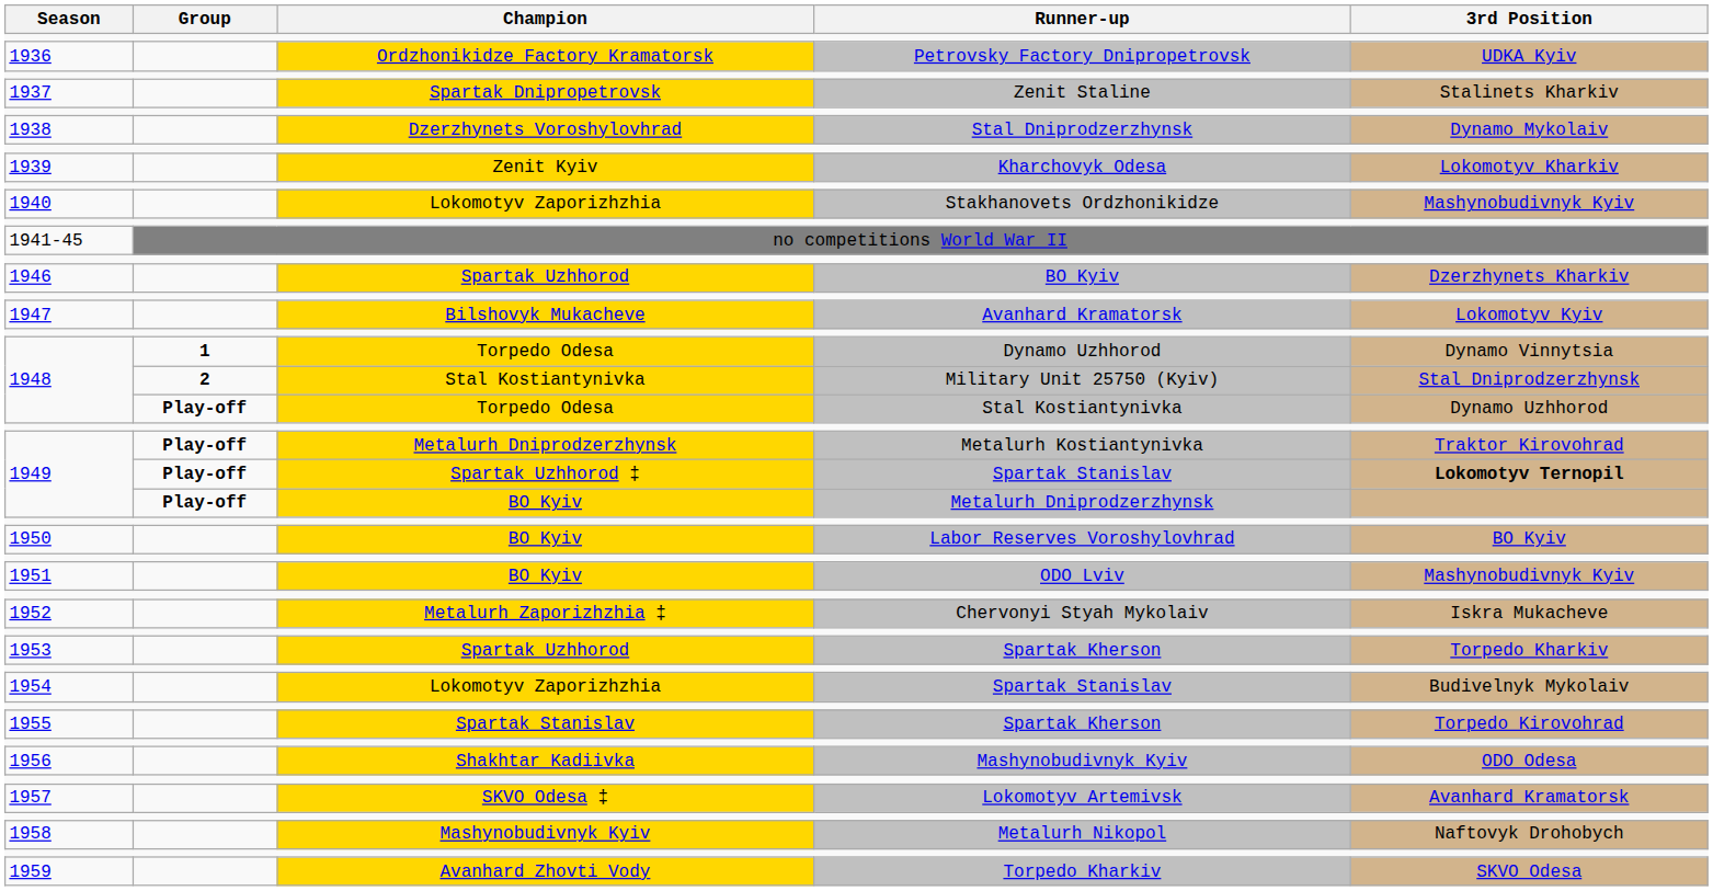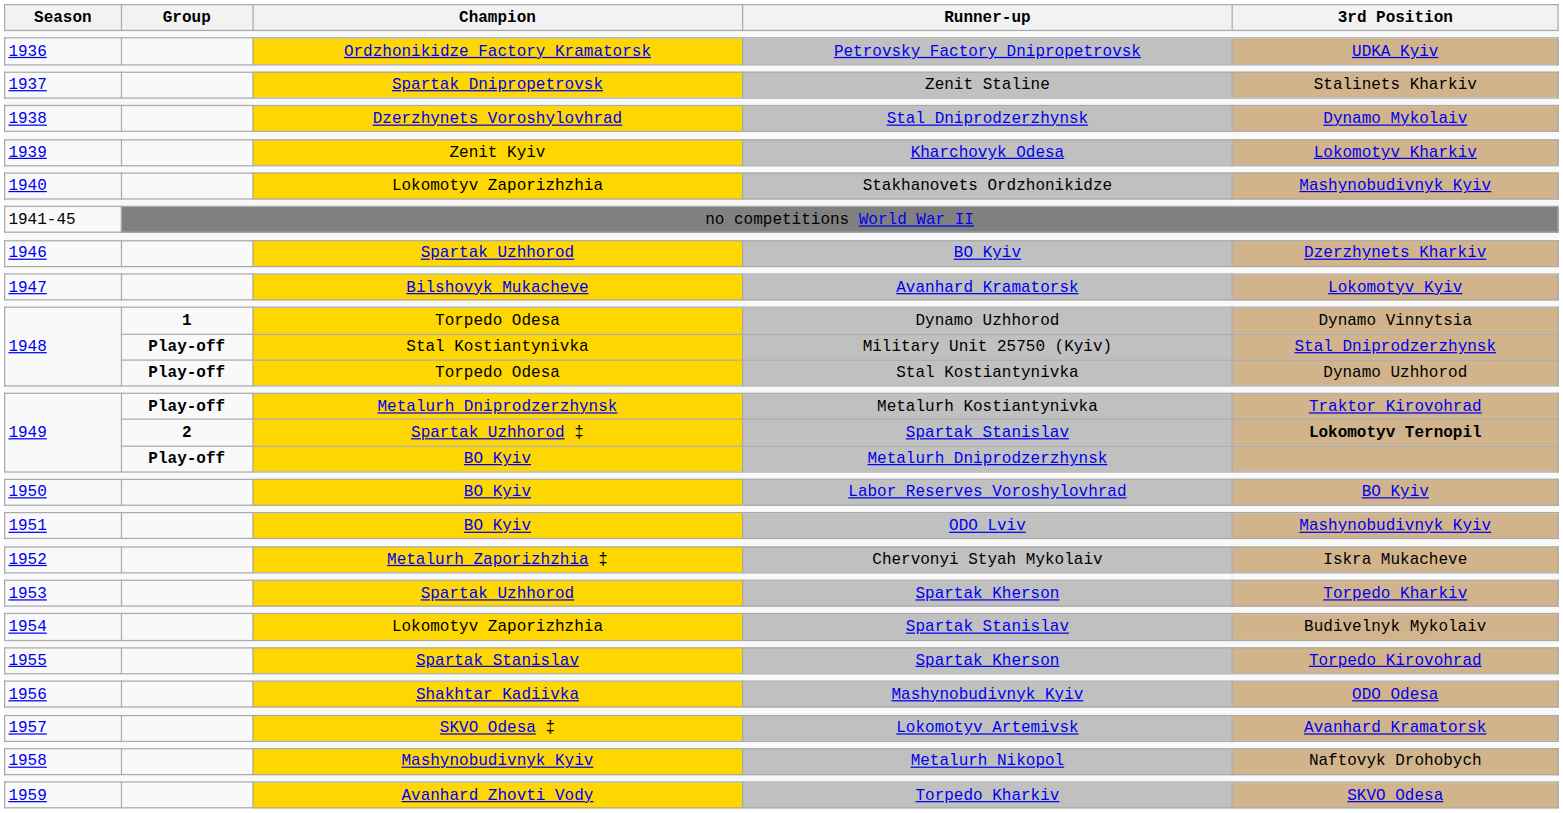 <table class="wikitable" width=100% align=center style="border:2px black;">
 <tr>
 <th>Season</th>
 <th>Group</th>
 <th>Champion</th>
 <th>Runner-up</th>
 <th>3rd Position</th>
 </tr>
 <tr>
 <td colspan=5 style="border:1px black;"></td>
 </tr>
 <tr>
 <td><a href='#'>1936</a></td>
 <td align=center></td>
 <td align=center bgcolor=gold><a href='#'>Ordzhonikidze Factory Kramatorsk</a></td>
 <td align=center bgcolor=silver><a href='#'>Petrovsky Factory Dnipropetrovsk</a></td>
 <td align=center bgcolor=tan><a href='#'>UDKA Kyiv</a></td>
 </tr>
 <tr>
 <td colspan=5 style="border:1px black;"></td>
 </tr>
 <tr>
 <td><a href='#'>1937</a></td>
 <td align=center></td>
 <td align=center bgcolor=gold><a href='#'>Spartak Dnipropetrovsk</a></td>
 <td align=center bgcolor=silver>Zenit Staline</td>
 <td align=center bgcolor=tan>Stalinets Kharkiv</td>
 </tr>
 <tr>
 <td colspan=5 style="border:1px black;"></td>
 </tr>
 <tr>
 <td><a href='#'>1938</a></td>
 <td align=center></td>
 <td align=center bgcolor=gold><a href='#'>Dzerzhynets Voroshylovhrad</a></td>
 <td align=center bgcolor=silver><a href='#'>Stal Dniprodzerzhynsk</a></td>
 <td align=center bgcolor=tan><a href='#'>Dynamo Mykolaiv</a></td>
 </tr>
 <tr>
 <td colspan=5 style="border:1px black;"></td>
 </tr>
 <tr>
 <td><a href='#'>1939</a></td>
 <td align=center></td>
 <td align=center bgcolor=gold>Zenit Kyiv</td>
 <td align=center bgcolor=silver><a href='#'>Kharchovyk Odesa</a></td>
 <td align=center bgcolor=tan><a href='#'>Lokomotyv Kharkiv</a></td>
 </tr>
 <tr>
 <td colspan=5 style="border:1px black;"></td>
 </tr>
 <tr>
 <td><a href='#'>1940</a></td>
 <td align=center></td>
 <td align=center bgcolor=gold>Lokomotyv Zaporizhzhia</td>
 <td align=center bgcolor=silver>Stakhanovets Ordzhonikidze</td>
 <td align=center bgcolor=tan><a href='#'>Mashynobudivnyk Kyiv</a></td>
 </tr>
 <tr>
 <td colspan=5 style="border:1px black;"></td>
 </tr>
 <tr>
 <td>1941-45</td>
 <td align=center bgcolor=grey colspan=4>no competitions <a href='#'>World War II</a></td>
 </tr>
 <tr>
 <td colspan=5 style="border:1px black;"></td>
 </tr>
 <tr>
 <td><a href='#'>1946</a></td>
 <td align=center></td>
 <td align=center bgcolor=gold><a href='#'>Spartak Uzhhorod</a></td>
 <td align=center bgcolor=silver><a href='#'>BO Kyiv</a></td>
 <td align=center bgcolor=tan><a href='#'>Dzerzhynets Kharkiv</a></td>
 </tr>
 <tr>
 <td colspan=5 style="border:1px black;"></td>
 </tr>
 <tr>
 <td><a href='#'>1947</a></td>
 <td align=center></td>
 <td align=center bgcolor=gold><a href='#'>Bilshovyk Mukacheve</a></td>
 <td align=center bgcolor=silver><a href='#'>Avanhard Kramatorsk</a></td>
 <td align=center bgcolor=tan><a href='#'>Lokomotyv Kyiv</a></td>
 </tr>
 <tr>
 <td colspan=5 style="border:1px black;"></td>
 </tr>
 <tr>
 <td rowspan=3><a href='#'>1948</a></td>
 <td align=center><strong>1</strong></td>
 <td align=center bgcolor=gold>Torpedo Odesa</td>
 <td align=center bgcolor=silver>Dynamo Uzhhorod</td>
 <td align=center bgcolor=tan>Dynamo Vinnytsia</td>
 </tr>
 <tr>
-<td align=center><strong>2</strong></td>
+<td align=center><strong>Play-off</strong></td>
 <td align=center bgcolor=gold>Stal Kostiantynivka</td>
 <td align=center bgcolor=silver>Military Unit 25750 (Kyiv)</td>
 <td align=center bgcolor=tan><a href='#'>Stal Dniprodzerzhynsk</a></td>
 </tr>
 <tr>
 <td align=center><strong>Play-off</strong></td>
 <td align=center bgcolor=gold>Torpedo Odesa</td>
 <td align=center bgcolor=silver>Stal Kostiantynivka</td>
 <td align=center bgcolor=tan>Dynamo Uzhhorod</td>
 </tr>
 <tr>
 <td colspan=5 style="border:1px black;"></td>
 </tr>
 <tr>
 <td rowspan=3><a href='#'>1949</a></td>
 <td align=center><strong>Play-off</strong></td>
 <td align=center bgcolor=gold><a href='#'>Metalurh Dniprodzerzhynsk</a></td>
 <td align=center bgcolor=silver>Metalurh Kostiantynivka</td>
 <td align=center bgcolor=tan><a href='#'>Traktor Kirovohrad</a></td>
 </tr>
 <tr>
-<td align=center><strong>Play-off</strong></td>
+<td align=center><strong>2</strong></td>
 <td align=center bgcolor=gold><a href='#'>Spartak Uzhhorod</a> ‡</td>
 <td align=center bgcolor=silver><a href='#'>Spartak Stanislav</a></td>
 <td align=center bgcolor=tan><strong>Lokomotyv Ternopil</strong></td>
 </tr>
 <tr>
 <td align=center><strong>Play-off</strong></td>
 <td align=center bgcolor=gold><a href='#'>BO Kyiv</a></td>
 <td align=center bgcolor=silver><a href='#'>Metalurh Dniprodzerzhynsk</a></td>
 <td align=center bgcolor=tan></td>
 </tr>
 <tr>
 <td colspan=5 style="border:1px black;"></td>
 </tr>
 <tr>
 <td><a href='#'>1950</a></td>
 <td align=center></td>
 <td align=center bgcolor=gold><a href='#'>BO Kyiv</a></td>
 <td align=center bgcolor=silver><a href='#'>Labor Reserves Voroshylovhrad</a></td>
 <td align=center bgcolor=tan><a href='#'>BO Kyiv</a></td>
 </tr>
 <tr>
 <td colspan=5 style="border:1px black;"></td>
 </tr>
 <tr>
 <td><a href='#'>1951</a></td>
 <td align=center></td>
 <td align=center bgcolor=gold><a href='#'>BO Kyiv</a></td>
 <td align=center bgcolor=silver><a href='#'>ODO Lviv</a></td>
 <td align=center bgcolor=tan><a href='#'>Mashynobudivnyk Kyiv</a></td>
 </tr>
 <tr>
 <td colspan=5 style="border:1px black;"></td>
 </tr>
 <tr>
 <td><a href='#'>1952</a></td>
 <td align=center></td>
 <td align=center bgcolor=gold><a href='#'>Metalurh Zaporizhzhia</a> ‡</td>
 <td align=center bgcolor=silver>Chervonyi Styah Mykolaiv</td>
 <td align=center bgcolor=tan>Iskra Mukacheve</td>
 </tr>
 <tr>
 <td colspan=5 style="border:1px black;"></td>
 </tr>
 <tr>
 <td><a href='#'>1953</a></td>
 <td align=center></td>
 <td align=center bgcolor=gold><a href='#'>Spartak Uzhhorod</a></td>
 <td align=center bgcolor=silver><a href='#'>Spartak Kherson</a></td>
 <td align=center bgcolor=tan><a href='#'>Torpedo Kharkiv</a></td>
 </tr>
 <tr>
 <td colspan=5 style="border:1px black;"></td>
 </tr>
 <tr>
 <td><a href='#'>1954</a></td>
 <td align=center></td>
 <td align=center bgcolor=gold>Lokomotyv Zaporizhzhia</td>
 <td align=center bgcolor=silver><a href='#'>Spartak Stanislav</a></td>
 <td align=center bgcolor=tan>Budivelnyk Mykolaiv</td>
 </tr>
 <tr>
 <td colspan=5 style="border:1px black;"></td>
 </tr>
 <tr>
 <td><a href='#'>1955</a></td>
 <td align=center></td>
 <td align=center bgcolor=gold><a href='#'>Spartak Stanislav</a></td>
 <td align=center bgcolor=silver><a href='#'>Spartak Kherson</a></td>
 <td align=center bgcolor=tan><a href='#'>Torpedo Kirovohrad</a></td>
 </tr>
 <tr>
 <td colspan=5 style="border:1px black;"></td>
 </tr>
 <tr>
 <td><a href='#'>1956</a></td>
 <td align=center></td>
 <td align=center bgcolor=gold><a href='#'>Shakhtar Kadiivka</a></td>
 <td align=center bgcolor=silver><a href='#'>Mashynobudivnyk Kyiv</a></td>
 <td align=center bgcolor=tan><a href='#'>ODO Odesa</a></td>
 </tr>
 <tr>
 <td colspan=5 style="border:1px black;"></td>
 </tr>
 <tr>
 <td><a href='#'>1957</a></td>
 <td align=center></td>
 <td align=center bgcolor=gold><a href='#'>SKVO Odesa</a> ‡</td>
 <td align=center bgcolor=silver><a href='#'>Lokomotyv Artemivsk</a></td>
 <td align=center bgcolor=tan><a href='#'>Avanhard Kramatorsk</a></td>
 </tr>
 <tr>
 <td colspan=5 style="border:1px black;"></td>
 </tr>
 <tr>
 <td><a href='#'>1958</a></td>
 <td align=center></td>
 <td align=center bgcolor=gold><a href='#'>Mashynobudivnyk Kyiv</a></td>
 <td align=center bgcolor=silver><a href='#'>Metalurh Nikopol</a></td>
 <td align=center bgcolor=tan>Naftovyk Drohobych</td>
 </tr>
 <tr>
 <td colspan=5 style="border:1px black;"></td>
 </tr>
 <tr>
 <td><a href='#'>1959</a></td>
 <td align=center></td>
 <td align=center bgcolor=gold><a href='#'>Avanhard Zhovti Vody</a></td>
 <td align=center bgcolor=silver><a href='#'>Torpedo Kharkiv</a></td>
 <td align=center bgcolor=tan><a href='#'>SKVO Odesa</a></td>
 </tr>
 </table>
